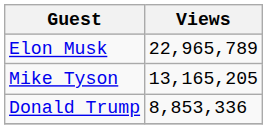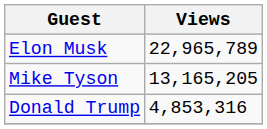 <table class="wikitable">
 <tr>
 <th>Guest</th>
 <th>Views</th>
 </tr>
 <tr>
 <td><a href='#'>Elon Musk</a></td>
 <td>22,965,789</td>
 </tr>
 <tr>
 <td><a href='#'>Mike Tyson</a></td>
 <td>13,165,205</td>
 </tr>
 <tr>
 <td><a href='#'>Donald Trump</a></td>
-<td>8,853,336</td>
+<td>4,853,316</td>
 </tr>
 <tr>
 </tr>
 </table>
